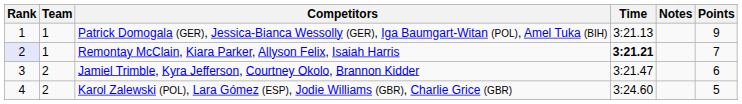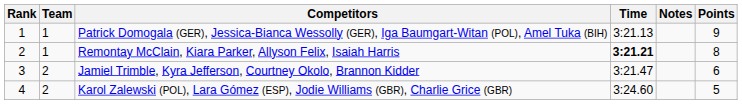 <table class="wikitable sortable" style="text-align:center">
 <tr>
 <th>Rank</th>
 <th>Team</th>
 <th>Competitors</th>
 <th>Time</th>
 <th>Notes</th>
 <th>Points</th>
 </tr>
 <tr>
 <td>1</td>
 <td align=left> 1</td>
 <td align=left><a href='#'>Patrick Domogala</a> <small>(GER)</small>, <a href='#'>Jessica-Bianca Wessolly</a> <small>(GER)</small>, <a href='#'>Iga Baumgart-Witan</a> <small>(POL)</small>, <a href='#'>Amel Tuka</a> <small>(BIH)</small></td>
 <td>3:21.13</td>
 <td></td>
 <td>9</td>
 </tr>
 <tr>
-<td style="background: lavender;">2</td>
+<td>2</td>
 <td align=left> 1</td>
 <td align=left><a href='#'>Remontay McClain</a>, <a href='#'>Kiara Parker</a>, <a href='#'>Allyson Felix</a>, <a href='#'>Isaiah Harris</a></td>
 <td><strong>3:21.21</strong></td>
 <td></td>
-<td>7</td>
+<td>8</td>
 </tr>
 <tr>
 <td>3</td>
 <td align=left> 2</td>
 <td align=left><a href='#'>Jamiel Trimble</a>, <a href='#'>Kyra Jefferson</a>, <a href='#'>Courtney Okolo</a>, <a href='#'>Brannon Kidder</a></td>
 <td>3:21.47</td>
 <td></td>
 <td>6</td>
 </tr>
 <tr>
 <td>4</td>
 <td align=left> 2</td>
 <td align=left><a href='#'>Karol Zalewski</a> <small>(POL)</small>, <a href='#'>Lara Gómez</a> <small>(ESP)</small>, <a href='#'>Jodie Williams</a> <small>(GBR)</small>, <a href='#'>Charlie Grice</a> <small>(GBR)</small></td>
 <td>3:24.60</td>
 <td></td>
 <td>5</td>
 </tr>
 </table>
